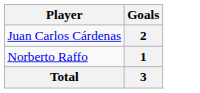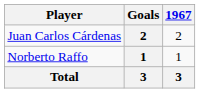 <table class="wikitable sortable" style="text-align:center;">
 <tr>
 <th>Player</th>
 <th>Goals</th>
+<th><a href='#'>1967</a></th>
 </tr>
 <tr>
 <td align="left"> <a href='#'>Juan Carlos Cárdenas</a></td>
 <th>2</th>
+<td>2</td>
 </tr>
 <tr>
 <td align="left"> <a href='#'>Norberto Raffo</a></td>
 <th>1</th>
+<td>1</td>
 </tr>
 <tr class="sortbottom">
 <th>Total</th>
 <th>3</th>
+<th>3</th>
 </tr>
 </table>
